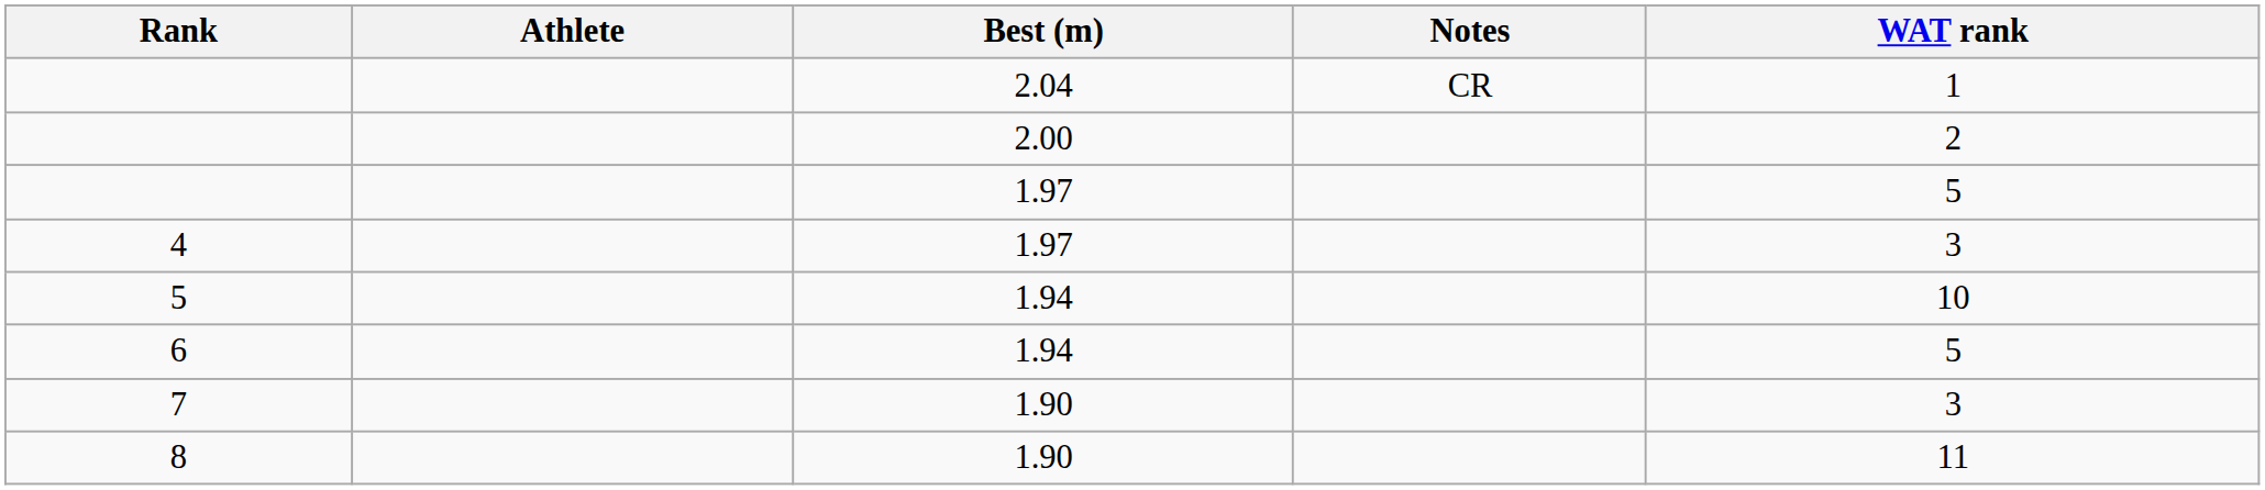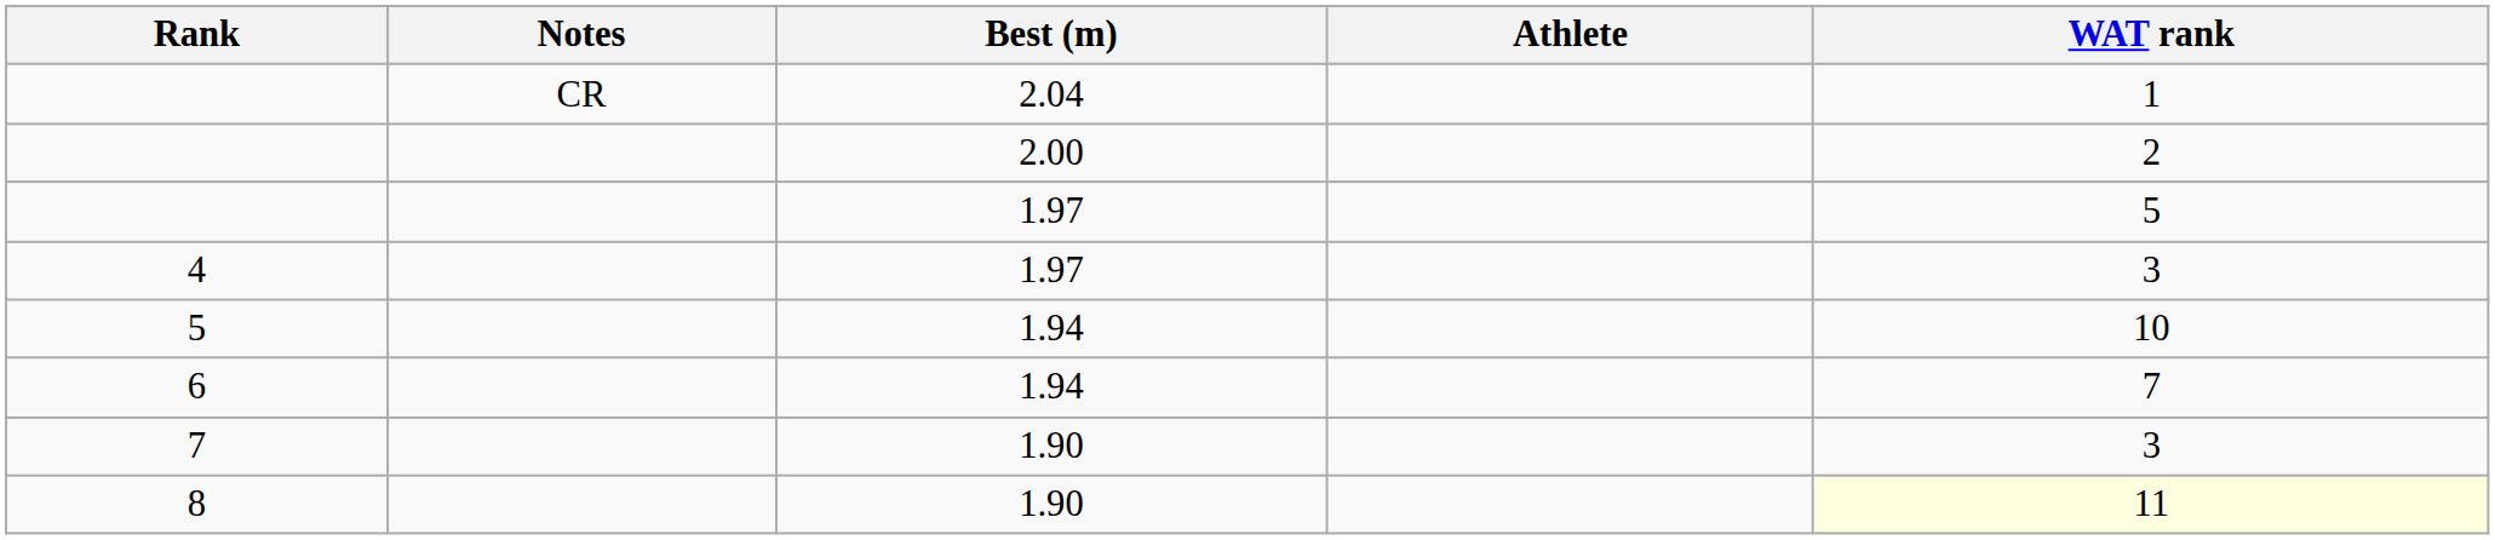 <table class="wikitable"  width=85%>
 <tr>
 <th>Rank</th>
+<th>Notes</th>
+<th>Best (m)</th>
 <th>Athlete</th>
-<th>Best (m)</th>
-<th>Notes</th>
 <th><a href='#'>WAT</a> rank</th>
 </tr>
 <tr align="center">
 <td></td>
+<td>CR</td>
+<td>2.04</td>
 <td align="left"></td>
-<td>2.04</td>
-<td>CR</td>
 <td>1</td>
 </tr>
 <tr align="center">
 <td></td>
+<td></td>
+<td>2.00</td>
 <td align="left"></td>
-<td>2.00</td>
-<td></td>
 <td>2</td>
 </tr>
 <tr align="center">
 <td></td>
+<td></td>
+<td>1.97</td>
 <td align="left"></td>
-<td>1.97</td>
-<td></td>
 <td>5</td>
 </tr>
 <tr align="center">
 <td>4</td>
+<td></td>
+<td>1.97</td>
 <td align="left"></td>
-<td>1.97</td>
-<td></td>
 <td>3</td>
 </tr>
 <tr align="center">
 <td>5</td>
+<td></td>
+<td>1.94</td>
 <td align="left"></td>
-<td>1.94</td>
-<td></td>
 <td>10</td>
 </tr>
 <tr align="center">
 <td>6</td>
+<td></td>
+<td>1.94</td>
 <td align="left"></td>
-<td>1.94</td>
-<td></td>
-<td>5</td>
+<td>7</td>
 </tr>
 <tr align="center">
 <td>7</td>
+<td></td>
+<td>1.90</td>
 <td align="left"></td>
-<td>1.90</td>
-<td></td>
 <td>3</td>
 </tr>
 <tr align="center">
 <td>8</td>
+<td></td>
+<td>1.90</td>
 <td align="left"></td>
-<td>1.90</td>
-<td></td>
-<td>11</td>
+<td style="background: lightyellow;">11</td>
 </tr>
 </table>
